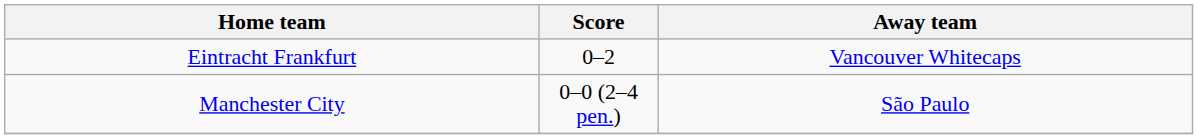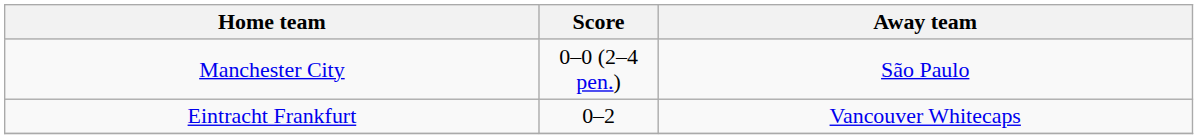 <table class="wikitable" style="text-align: center">
 <tr>
 <th width="45%">Home team</th>
 <th>Score</th>
 <th width="45%">Away team</th>
 </tr>
 <tr>
+<td><a href='#'>Manchester City</a> </td>
+<td>0–0 (2–4 <a href='#'>pen.</a>)</td>
+<td> <a href='#'>São Paulo</a></td>
+</tr>
+<tr>
 <td><a href='#'>Eintracht Frankfurt</a> </td>
 <td>0–2</td>
 <td> <a href='#'>Vancouver Whitecaps</a></td>
 </tr>
 <tr>
-<td><a href='#'>Manchester City</a> </td>
-<td>0–0 (2–4 <a href='#'>pen.</a>)</td>
-<td> <a href='#'>São Paulo</a></td>
-</tr>
-<tr>
 </tr>
 </table>
